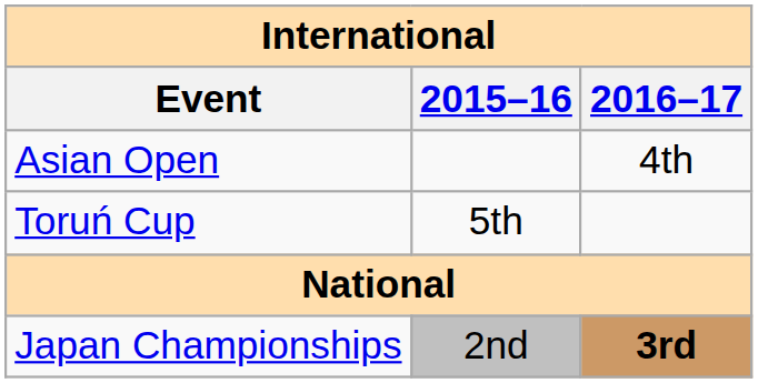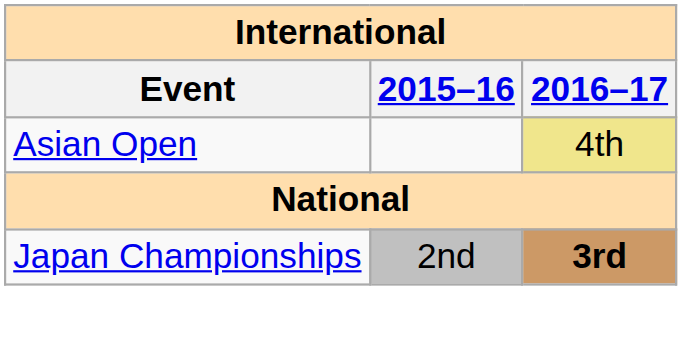 <table class="wikitable" style="text-align:center">
 <tr>
 <th style="background-color: #ffdead; " colspan=3 align=center><strong>International</strong></th>
 </tr>
 <tr>
 <th>Event</th>
 <th><a href='#'>2015–16</a></th>
 <th><a href='#'>2016–17</a></th>
 </tr>
 <tr>
 <td align=left><a href='#'>Asian Open</a></td>
 <td></td>
-<td>4th</td>
-</tr>
-<tr>
-<td align=left><a href='#'>Toruń Cup</a></td>
-<td>5th</td>
-<td></td>
+<td style="background: khaki;">4th</td>
 </tr>
 <tr>
 <th style="background-color: #ffdead; " colspan=3 align=center><strong>National</strong></th>
 </tr>
 <tr>
 <td align=left><a href='#'>Japan Championships</a></td>
 <td bgcolor=silver>2nd</td>
 <td bgcolor=cc9966><strong>3rd</strong></td>
 </tr>
 </table>
